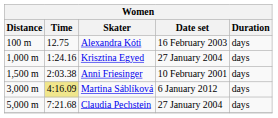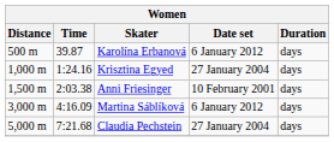 <table class="wikitable">
 <tr>
 <th colspan="5">Women</th>
 </tr>
 <tr>
 <th>Distance</th>
 <th>Time</th>
 <th>Skater</th>
 <th>Date set</th>
 <th>Duration</th>
 </tr>
 <tr>
-<td>100 m</td>
-<td>12.75</td>
-<td> <a href='#'>Alexandra Kóti</a></td>
-<td>16 February 2003</td>
+<td>500 m</td>
+<td>39.87</td>
+<td> <a href='#'>Karolína Erbanová</a></td>
+<td>6 January 2012</td>
 <td> days</td>
 </tr>
 <tr>
 <td>1,000 m</td>
 <td>1:24.16</td>
 <td> <a href='#'>Krisztina Egyed</a></td>
 <td>27 January 2004</td>
 <td> days</td>
 </tr>
 <tr>
 <td>1,500 m</td>
 <td>2:03.38</td>
 <td> <a href='#'>Anni Friesinger</a></td>
 <td>10 February 2001</td>
 <td> days</td>
 </tr>
 <tr>
 <td>3,000 m</td>
-<td style="background: khaki;">4:16.09</td>
+<td>4:16.09</td>
 <td> <a href='#'>Martina Sáblíková</a></td>
 <td>6 January 2012</td>
 <td> days</td>
 </tr>
 <tr>
 <td>5,000 m</td>
 <td>7:21.68</td>
 <td> <a href='#'>Claudia Pechstein</a></td>
 <td>27 January 2004</td>
 <td> days</td>
 </tr>
 <tr>
 </tr>
 </table>
